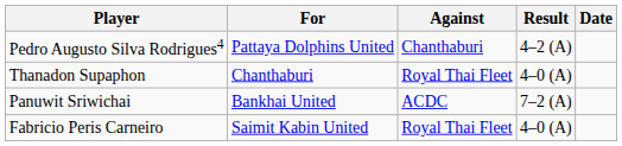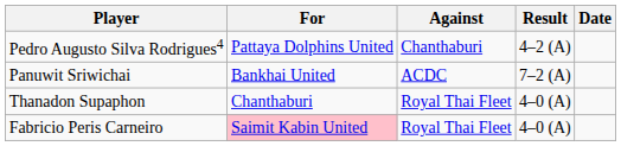 <table class="wikitable">
 <tr>
 <th>Player</th>
 <th>For</th>
 <th>Against</th>
 <th>Result</th>
 <th>Date</th>
 </tr>
 <tr>
 <td> Pedro Augusto Silva Rodrigues<sup>4</sup></td>
 <td><a href='#'>Pattaya Dolphins United</a></td>
 <td><a href='#'>Chanthaburi</a></td>
 <td>4–2 (A)</td>
 <td></td>
 </tr>
 <tr>
+<td> Panuwit Sriwichai</td>
+<td><a href='#'>Bankhai United</a></td>
+<td><a href='#'>ACDC</a></td>
+<td>7–2 (A)</td>
+<td></td>
+</tr>
+<tr>
 <td> Thanadon Supaphon</td>
 <td><a href='#'>Chanthaburi</a></td>
 <td><a href='#'>Royal Thai Fleet</a></td>
 <td>4–0 (A)</td>
 <td></td>
 </tr>
 <tr>
-<td> Panuwit Sriwichai</td>
-<td><a href='#'>Bankhai United</a></td>
-<td><a href='#'>ACDC</a></td>
-<td>7–2 (A)</td>
-<td></td>
-</tr>
-<tr>
 <td> Fabricio Peris Carneiro</td>
-<td><a href='#'>Saimit Kabin United</a></td>
+<td style="background: pink;"><a href='#'>Saimit Kabin United</a></td>
 <td><a href='#'>Royal Thai Fleet</a></td>
 <td>4–0 (A)</td>
 <td></td>
 </tr>
 </table>
